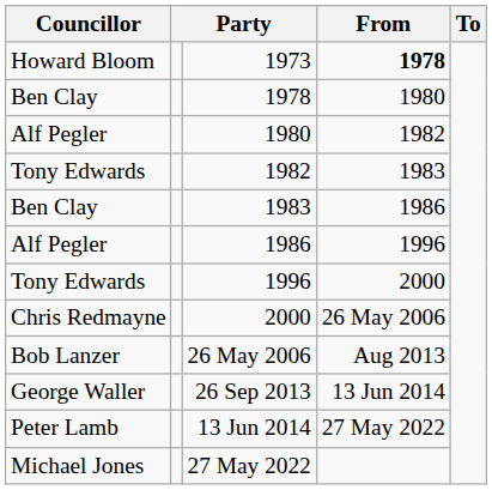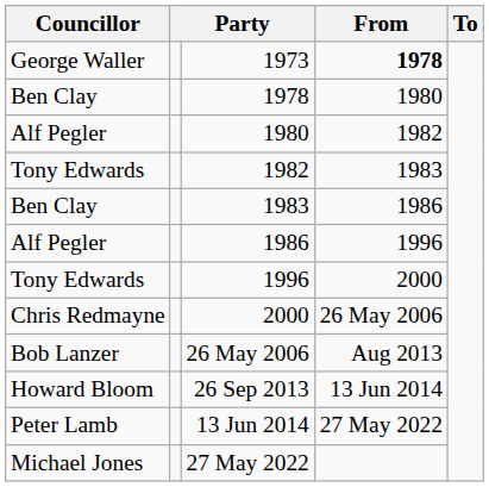 <table class=wikitable>
 <tr>
 <th>Councillor</th>
 <th colspan=2>Party</th>
 <th>From</th>
 <th>To</th>
 </tr>
 <tr>
-<td>Howard Bloom</td>
+<td>George Waller</td>
 <td></td>
 <td align=right>1973</td>
 <td align=right><strong>1978</strong></td>
 </tr>
 <tr>
 <td>Ben Clay</td>
 <td></td>
 <td align=right>1978</td>
 <td align=right>1980</td>
 </tr>
 <tr>
 <td>Alf Pegler</td>
 <td></td>
 <td align=right>1980</td>
 <td align=right>1982</td>
 </tr>
 <tr>
 <td>Tony Edwards</td>
 <td></td>
 <td align=right>1982</td>
 <td align=right>1983</td>
 </tr>
 <tr>
 <td>Ben Clay</td>
 <td></td>
 <td align=right>1983</td>
 <td align=right>1986</td>
 </tr>
 <tr>
 <td>Alf Pegler</td>
 <td></td>
 <td align=right>1986</td>
 <td align=right>1996</td>
 </tr>
 <tr>
 <td>Tony Edwards</td>
 <td></td>
 <td align=right>1996</td>
 <td align=right>2000</td>
 </tr>
 <tr>
 <td>Chris Redmayne</td>
 <td></td>
 <td align=right>2000</td>
 <td align=right>26 May 2006</td>
 </tr>
 <tr>
 <td>Bob Lanzer</td>
 <td></td>
 <td align=right>26 May 2006</td>
 <td align=right>Aug 2013</td>
 </tr>
 <tr>
-<td>George Waller</td>
+<td>Howard Bloom</td>
 <td></td>
 <td align=right>26 Sep 2013</td>
 <td align=right>13 Jun 2014</td>
 </tr>
 <tr>
 <td>Peter Lamb</td>
 <td></td>
 <td align=right>13 Jun 2014</td>
 <td align=right>27 May 2022</td>
 </tr>
 <tr>
 <td>Michael Jones</td>
 <td></td>
 <td align=right>27 May 2022</td>
 <td></td>
 </tr>
 </table>
